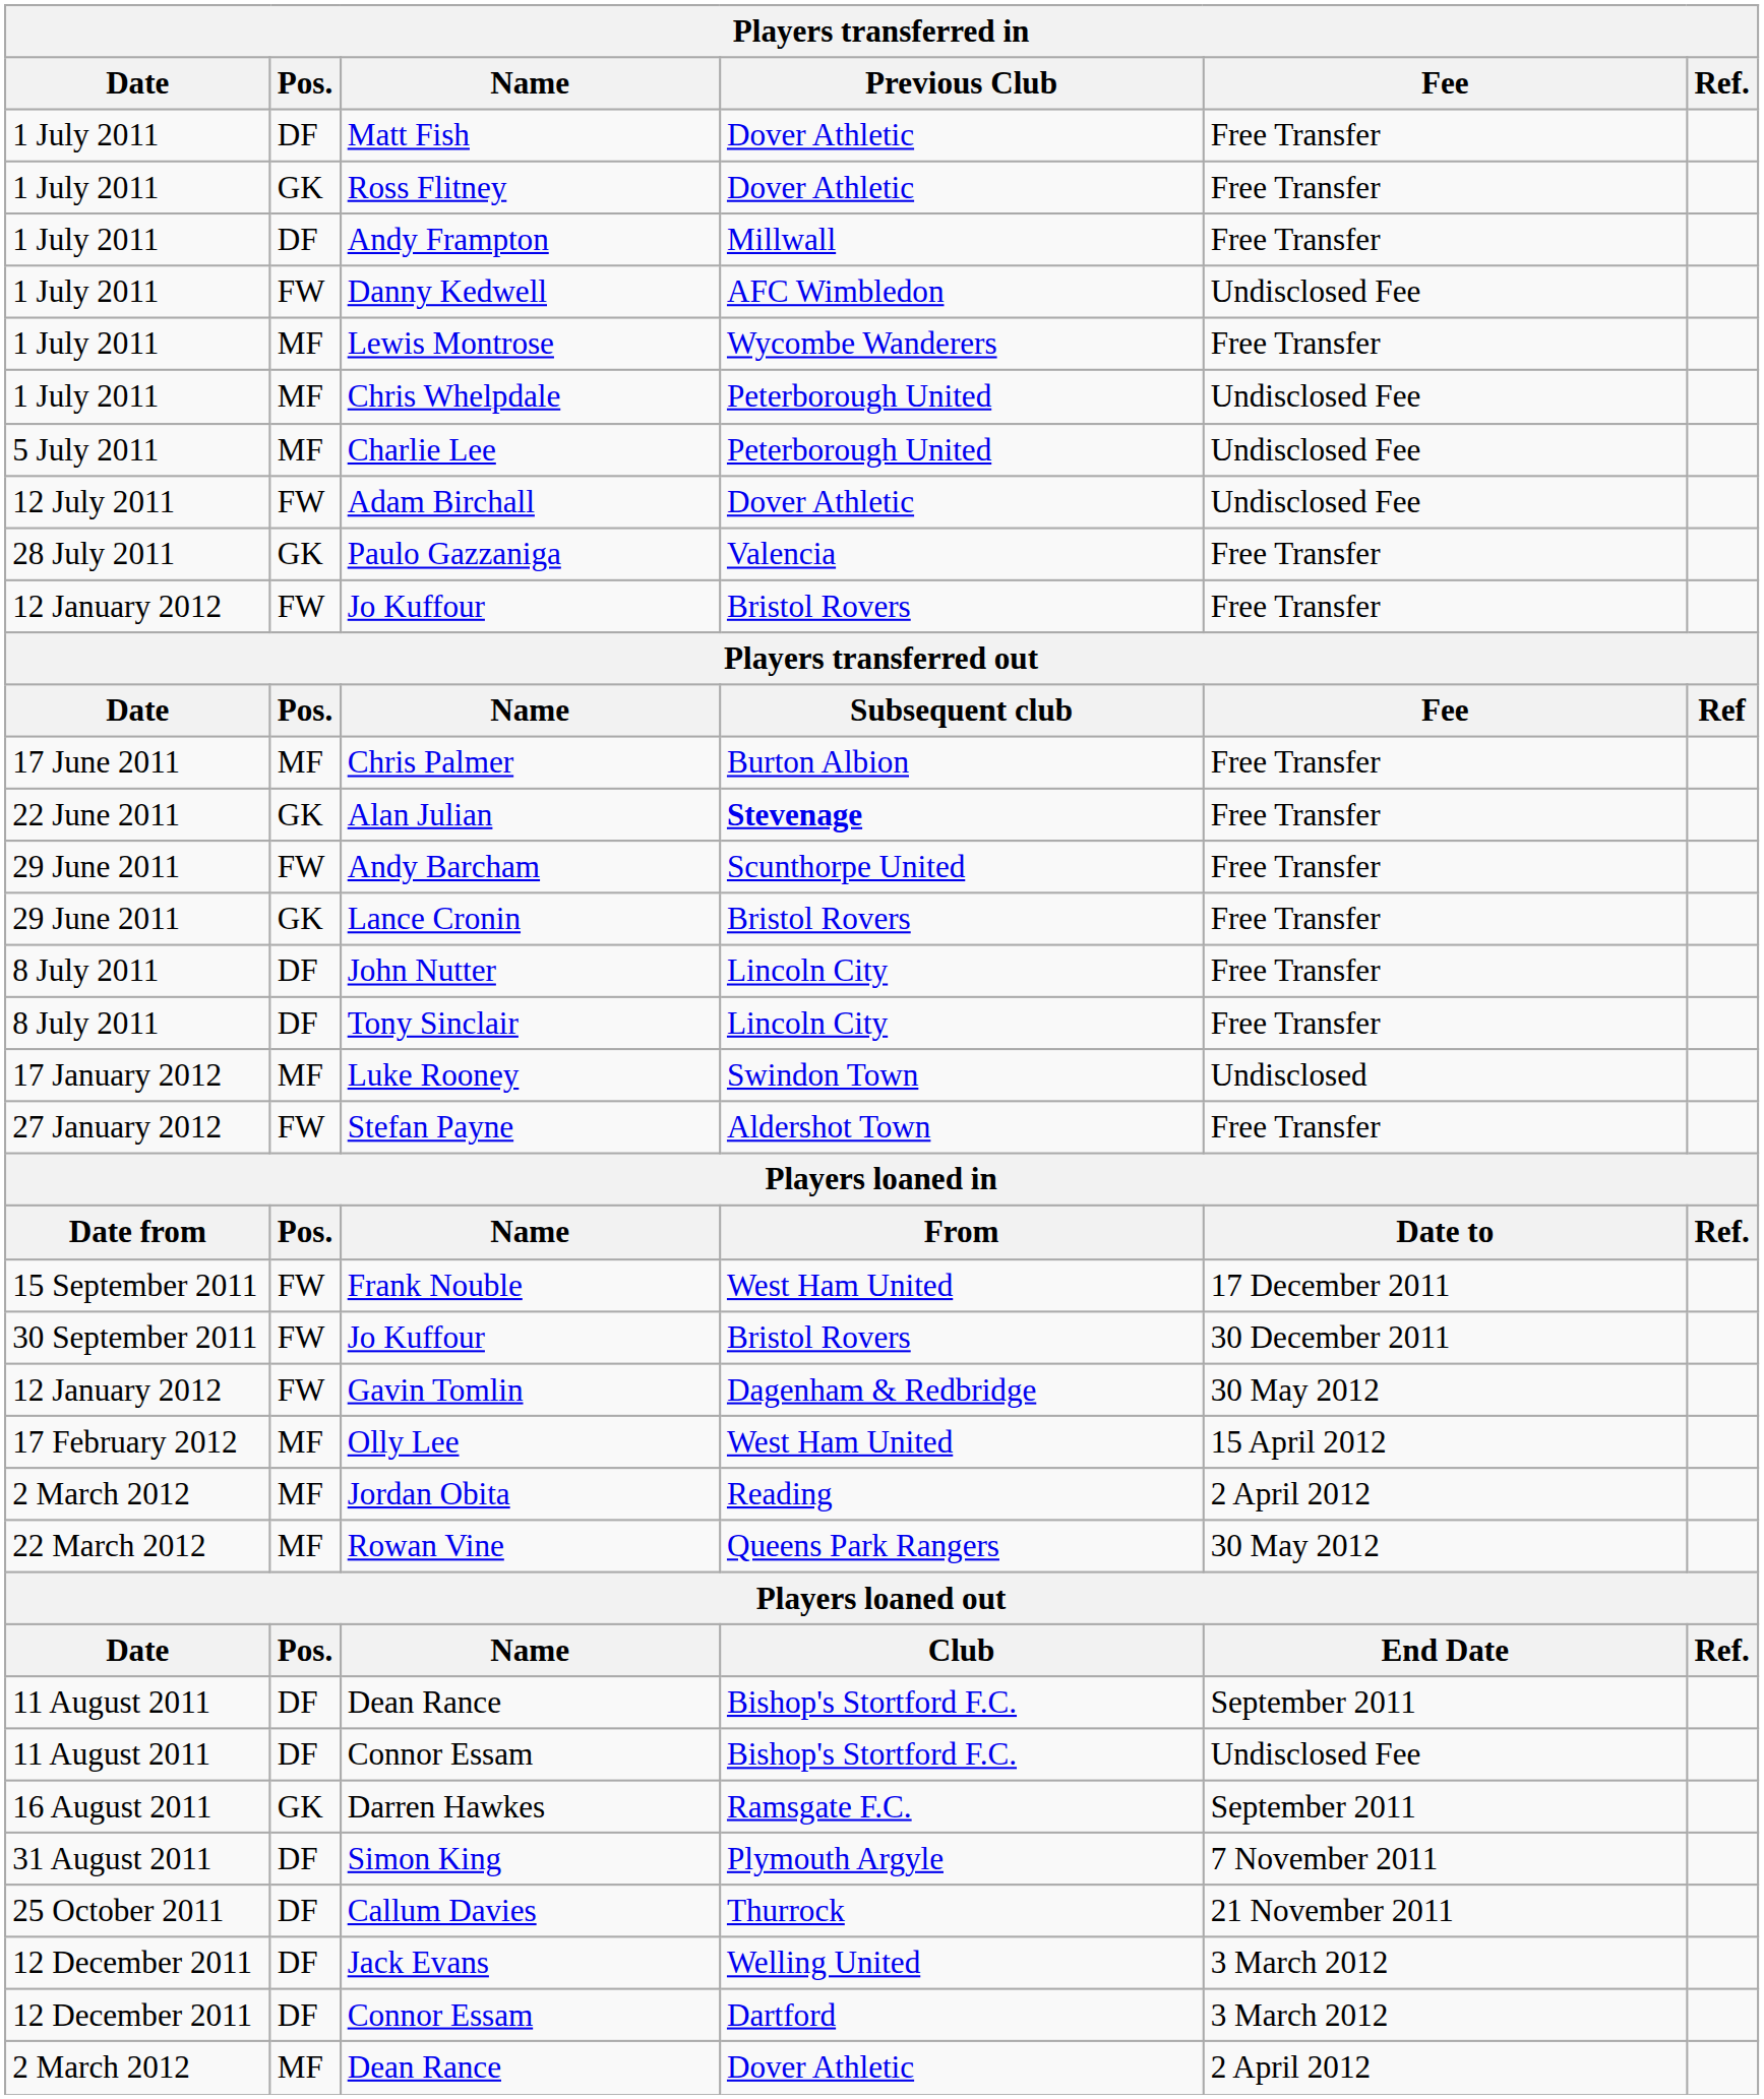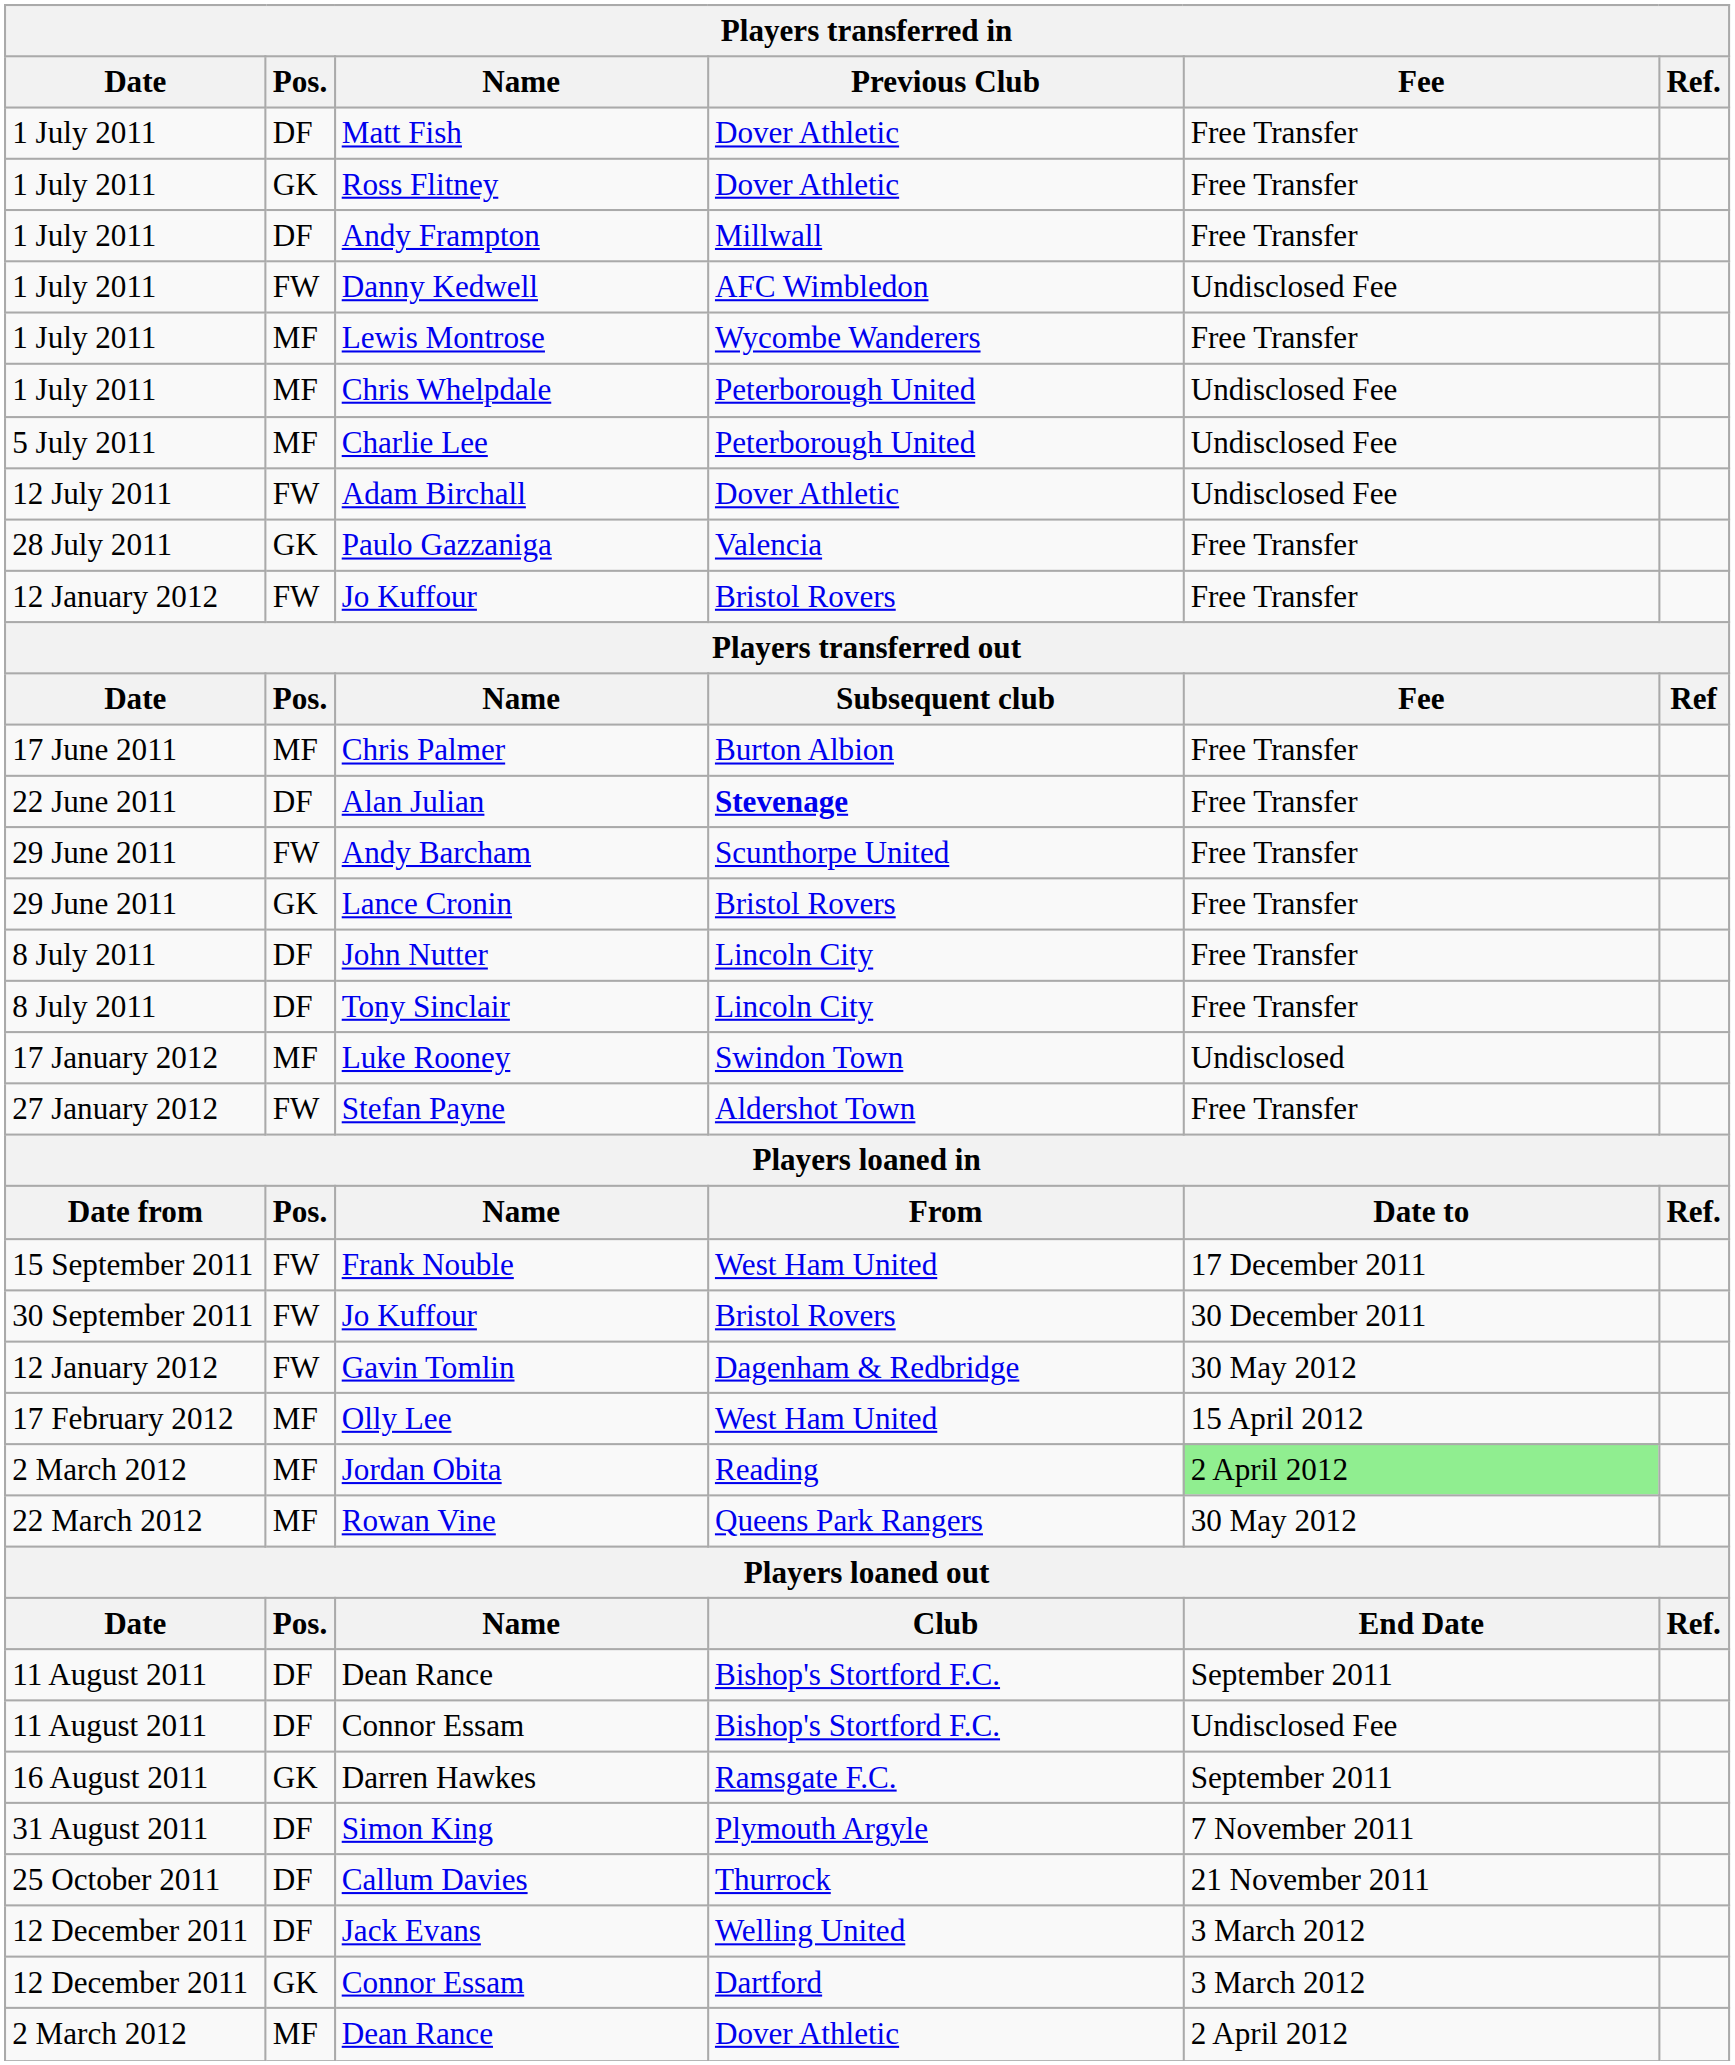 <table class="wikitable" style="font-size:95%;">
 <tr>
 <th colspan="6">Players transferred in</th>
 </tr>
 <tr>
 <th width="120px">Date</th>
 <th width="25px">Pos.</th>
 <th width="175px">Name</th>
 <th width="225px">Previous Club</th>
 <th width="200px">Fee</th>
 <th width="25px">Ref.</th>
 </tr>
 <tr>
 <td>1 July 2011</td>
 <td>DF</td>
 <td> <a href='#'>Matt Fish</a></td>
 <td> <a href='#'>Dover Athletic</a></td>
 <td>Free Transfer</td>
 <td></td>
 </tr>
 <tr>
 <td>1 July 2011</td>
 <td>GK</td>
 <td> <a href='#'>Ross Flitney</a></td>
 <td> <a href='#'>Dover Athletic</a></td>
 <td>Free Transfer</td>
 <td></td>
 </tr>
 <tr>
 <td>1 July 2011</td>
 <td>DF</td>
 <td> <a href='#'>Andy Frampton</a></td>
 <td> <a href='#'>Millwall</a></td>
 <td>Free Transfer</td>
 <td></td>
 </tr>
 <tr>
 <td>1 July 2011</td>
 <td>FW</td>
 <td> <a href='#'>Danny Kedwell</a></td>
 <td> <a href='#'>AFC Wimbledon</a></td>
 <td>Undisclosed Fee</td>
 <td></td>
 </tr>
 <tr>
 <td>1 July 2011</td>
 <td>MF</td>
 <td> <a href='#'>Lewis Montrose</a></td>
 <td> <a href='#'>Wycombe Wanderers</a></td>
 <td>Free Transfer</td>
 <td></td>
 </tr>
 <tr>
 <td>1 July 2011</td>
 <td>MF</td>
 <td> <a href='#'>Chris Whelpdale</a></td>
 <td> <a href='#'>Peterborough United</a></td>
 <td>Undisclosed Fee</td>
 <td></td>
 </tr>
 <tr>
 <td>5 July 2011</td>
 <td>MF</td>
 <td> <a href='#'>Charlie Lee</a></td>
 <td> <a href='#'>Peterborough United</a></td>
 <td>Undisclosed Fee</td>
 <td></td>
 </tr>
 <tr>
 <td>12 July 2011</td>
 <td>FW</td>
 <td> <a href='#'>Adam Birchall</a></td>
 <td> <a href='#'>Dover Athletic</a></td>
 <td>Undisclosed Fee</td>
 <td></td>
 </tr>
 <tr>
 <td>28 July 2011</td>
 <td>GK</td>
 <td> <a href='#'>Paulo Gazzaniga</a></td>
 <td> <a href='#'>Valencia</a></td>
 <td>Free Transfer</td>
 <td></td>
 </tr>
 <tr>
 <td>12 January 2012</td>
 <td>FW</td>
 <td> <a href='#'>Jo Kuffour</a></td>
 <td> <a href='#'>Bristol Rovers</a></td>
 <td>Free Transfer</td>
 <td></td>
 </tr>
 <tr>
 <th colspan="6">Players transferred out</th>
 </tr>
 <tr>
 <th>Date</th>
 <th>Pos.</th>
 <th>Name</th>
 <th>Subsequent club</th>
 <th>Fee</th>
 <th>Ref</th>
 </tr>
 <tr>
 <td>17 June 2011</td>
 <td>MF</td>
 <td> <a href='#'>Chris Palmer</a></td>
 <td> <a href='#'>Burton Albion</a></td>
 <td>Free Transfer</td>
 <td></td>
 </tr>
 <tr>
 <td>22 June 2011</td>
-<td>GK</td>
+<td>DF</td>
 <td> <a href='#'>Alan Julian</a></td>
 <td><strong> <a href='#'>Stevenage</a></strong></td>
 <td>Free Transfer</td>
 <td></td>
 </tr>
 <tr>
 <td>29 June 2011</td>
 <td>FW</td>
 <td> <a href='#'>Andy Barcham</a></td>
 <td> <a href='#'>Scunthorpe United</a></td>
 <td>Free Transfer</td>
 <td></td>
 </tr>
 <tr>
 <td>29 June 2011</td>
 <td>GK</td>
 <td> <a href='#'>Lance Cronin</a></td>
 <td> <a href='#'>Bristol Rovers</a></td>
 <td>Free Transfer</td>
 <td></td>
 </tr>
 <tr>
 <td>8 July 2011</td>
 <td>DF</td>
 <td> <a href='#'>John Nutter</a></td>
 <td> <a href='#'>Lincoln City</a></td>
 <td>Free Transfer</td>
 <td></td>
 </tr>
 <tr>
 <td>8 July 2011</td>
 <td>DF</td>
 <td> <a href='#'>Tony Sinclair</a></td>
 <td> <a href='#'>Lincoln City</a></td>
 <td>Free Transfer</td>
 <td></td>
 </tr>
 <tr>
 <td>17 January 2012</td>
 <td>MF</td>
 <td> <a href='#'>Luke Rooney</a></td>
 <td> <a href='#'>Swindon Town</a></td>
 <td>Undisclosed</td>
 <td></td>
 </tr>
 <tr>
 <td>27 January 2012</td>
 <td>FW</td>
 <td> <a href='#'>Stefan Payne</a></td>
 <td> <a href='#'>Aldershot Town</a></td>
 <td>Free Transfer</td>
 <td></td>
 </tr>
 <tr>
 <th colspan="6">Players loaned in</th>
 </tr>
 <tr>
 <th>Date from</th>
 <th>Pos.</th>
 <th>Name</th>
 <th>From</th>
 <th>Date to</th>
 <th>Ref.</th>
 </tr>
 <tr>
 <td>15 September 2011</td>
 <td>FW</td>
 <td> <a href='#'>Frank Nouble</a></td>
 <td> <a href='#'>West Ham United</a></td>
 <td>17 December 2011</td>
 <td></td>
 </tr>
 <tr>
 <td>30 September 2011</td>
 <td>FW</td>
 <td> <a href='#'>Jo Kuffour</a></td>
 <td> <a href='#'>Bristol Rovers</a></td>
 <td>30 December 2011</td>
 <td></td>
 </tr>
 <tr>
 <td>12 January 2012</td>
 <td>FW</td>
 <td> <a href='#'>Gavin Tomlin</a></td>
 <td> <a href='#'>Dagenham & Redbridge</a></td>
 <td>30 May 2012</td>
 <td></td>
 </tr>
 <tr>
 <td>17 February 2012</td>
 <td>MF</td>
 <td> <a href='#'>Olly Lee</a></td>
 <td> <a href='#'>West Ham United</a></td>
 <td>15 April 2012</td>
 <td></td>
 </tr>
 <tr>
 <td>2 March 2012</td>
 <td>MF</td>
 <td> <a href='#'>Jordan Obita</a></td>
 <td> <a href='#'>Reading</a></td>
-<td>2 April 2012</td>
+<td style="background: lightgreen;">2 April 2012</td>
 <td></td>
 </tr>
 <tr>
 <td>22 March 2012</td>
 <td>MF</td>
 <td> <a href='#'>Rowan Vine</a></td>
 <td> <a href='#'>Queens Park Rangers</a></td>
 <td>30 May 2012</td>
 <td></td>
 </tr>
 <tr>
 <th colspan="6">Players loaned out</th>
 </tr>
 <tr>
 <th width="120px">Date</th>
 <th width="25px">Pos.</th>
 <th width="175px">Name</th>
 <th width="225px">Club</th>
 <th width="225px">End Date</th>
 <th width="25px">Ref.</th>
 </tr>
 <tr>
 <td>11 August 2011</td>
 <td>DF</td>
 <td> Dean Rance</td>
 <td> <a href='#'>Bishop's Stortford F.C.</a></td>
 <td>September 2011</td>
 <td></td>
 </tr>
 <tr>
 <td>11 August 2011</td>
 <td>DF</td>
 <td> Connor Essam</td>
 <td> <a href='#'>Bishop's Stortford F.C.</a></td>
 <td>Undisclosed Fee</td>
 <td></td>
 </tr>
 <tr>
 <td>16 August 2011</td>
 <td>GK</td>
 <td> Darren Hawkes</td>
 <td> <a href='#'>Ramsgate F.C.</a></td>
 <td>September 2011</td>
 <td></td>
 </tr>
 <tr>
 <td>31 August 2011</td>
 <td>DF</td>
 <td> <a href='#'>Simon King</a></td>
 <td> <a href='#'>Plymouth Argyle</a></td>
 <td>7 November 2011</td>
 <td></td>
 </tr>
 <tr>
 <td>25 October 2011</td>
 <td>DF</td>
 <td> <a href='#'>Callum Davies</a></td>
 <td> <a href='#'>Thurrock</a></td>
 <td>21 November 2011</td>
 <td></td>
 </tr>
 <tr>
 <td>12 December 2011</td>
 <td>DF</td>
 <td> <a href='#'>Jack Evans</a></td>
 <td> <a href='#'>Welling United</a></td>
 <td>3 March 2012</td>
 <td></td>
 </tr>
 <tr>
 <td>12 December 2011</td>
-<td>DF</td>
+<td>GK</td>
 <td> <a href='#'>Connor Essam</a></td>
 <td> <a href='#'>Dartford</a></td>
 <td>3 March 2012</td>
 <td></td>
 </tr>
 <tr>
 <td>2 March 2012</td>
 <td>MF</td>
 <td> <a href='#'>Dean Rance</a></td>
 <td> <a href='#'>Dover Athletic</a></td>
 <td>2 April 2012</td>
 <td></td>
 </tr>
 </table>
